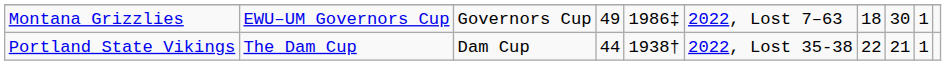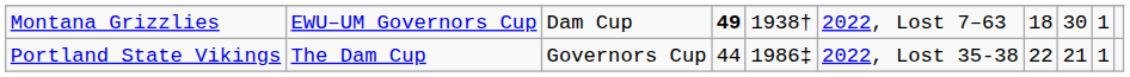 <table class="wikitable">
 <tr>
 </tr>
 <tr>
 <td><a href='#'>Montana Grizzlies</a></td>
 <td><a href='#'>EWU–UM Governors Cup</a></td>
-<td>Governors Cup</td>
-<td>49</td>
-<td align=center>1986‡</td>
+<td>Dam Cup</td>
+<td><strong>49</strong></td>
+<td align=center>1938†</td>
 <td><a href='#'>2022</a>, Lost 7–63</td>
 <td>18</td>
 <td>30</td>
 <td>1</td>
 <td></td>
 </tr>
 <tr>
 <td><a href='#'>Portland State Vikings</a></td>
 <td><a href='#'>The Dam Cup</a></td>
-<td>Dam Cup</td>
+<td>Governors Cup</td>
 <td>44</td>
-<td align=center>1938†</td>
+<td align=center>1986‡</td>
 <td><a href='#'>2022</a>, Lost 35-38</td>
 <td>22</td>
 <td>21</td>
 <td>1</td>
 <td></td>
 </tr>
 </table>
